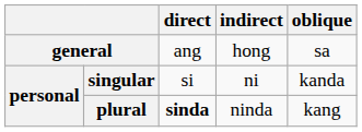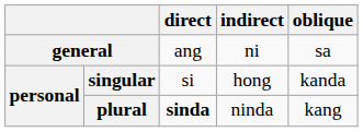 <table class="wikitable" style=text-align:center>
 <tr>
 <th colspan="2"></th>
 <th>direct</th>
 <th>indirect</th>
 <th>oblique</th>
 </tr>
 <tr>
 <th colspan=2><strong>general</strong></th>
 <td>ang</td>
-<td>hong</td>
+<td>ni</td>
 <td>sa</td>
 </tr>
 <tr>
 <th rowspan="2"><strong>personal</strong></th>
 <th>singular</th>
 <td>si</td>
-<td>ni</td>
+<td>hong</td>
 <td>kanda</td>
 </tr>
 <tr>
 <th>plural</th>
 <td><strong>sinda</strong></td>
 <td>ninda</td>
 <td>kang</td>
 </tr>
 </table>
